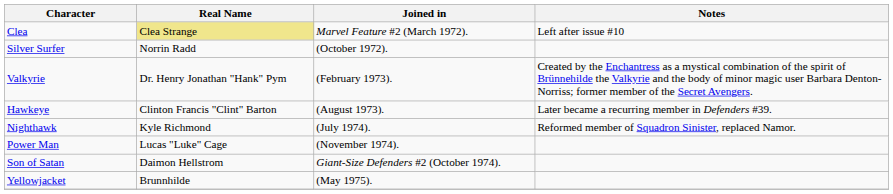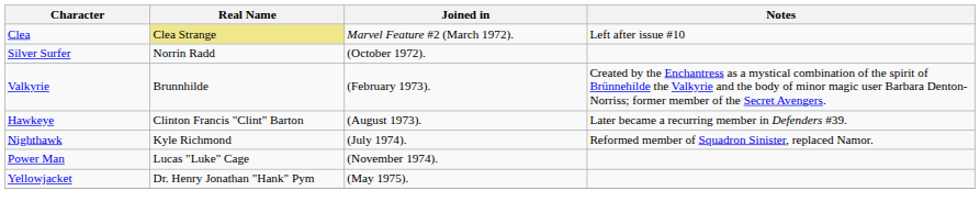 <table class="wikitable" style="width:100%;">
 <tr>
 <th width=15%>Character</th>
 <th width=20%>Real Name</th>
 <th width=25%>Joined in</th>
 <th width=40%>Notes</th>
 </tr>
 <tr>
 <td><a href='#'>Clea</a></td>
 <td style="background: khaki;">Clea Strange</td>
 <td><em>Marvel Feature</em> #2 (March 1972).</td>
 <td>Left after issue #10</td>
 </tr>
 <tr>
 <td><a href='#'>Silver Surfer</a></td>
 <td>Norrin Radd</td>
 <td> (October 1972).</td>
 <td></td>
 </tr>
 <tr>
 <td><a href='#'>Valkyrie</a></td>
-<td>Dr. Henry Jonathan "Hank" Pym</td>
+<td>Brunnhilde</td>
 <td> (February 1973).</td>
 <td>Created by the <a href='#'>Enchantress</a> as a mystical combination of the spirit of <a href='#'>Brünnehilde</a> the <a href='#'>Valkyrie</a> and the body of minor magic user Barbara Denton-Norriss; former member of the <a href='#'>Secret Avengers</a>.</td>
 </tr>
 <tr>
 <td><a href='#'>Hawkeye</a></td>
 <td>Clinton Francis "Clint" Barton</td>
 <td> (August 1973).</td>
 <td>Later became a recurring member in <em>Defenders</em> #39.</td>
 </tr>
 <tr>
 <td><a href='#'>Nighthawk</a></td>
 <td>Kyle Richmond</td>
 <td> (July 1974).</td>
 <td>Reformed member of <a href='#'>Squadron Sinister</a>, replaced Namor.</td>
 </tr>
 <tr>
 <td><a href='#'>Power Man</a></td>
 <td>Lucas "Luke" Cage</td>
 <td> (November 1974).</td>
 <td></td>
 </tr>
 <tr>
-<td><a href='#'>Son of Satan</a></td>
-<td>Daimon Hellstrom</td>
-<td><em>Giant-Size Defenders</em> #2 (October 1974).</td>
-<td></td>
-</tr>
-<tr>
 <td><a href='#'>Yellowjacket</a></td>
-<td>Brunnhilde</td>
+<td>Dr. Henry Jonathan "Hank" Pym</td>
 <td> (May 1975).</td>
 <td></td>
 </tr>
 <tr>
 </tr>
 </table>
